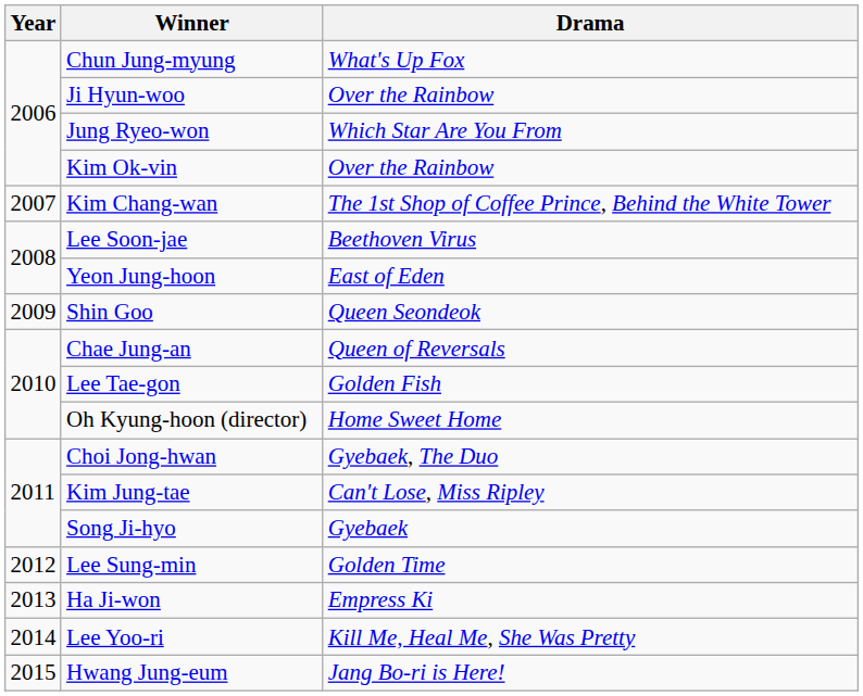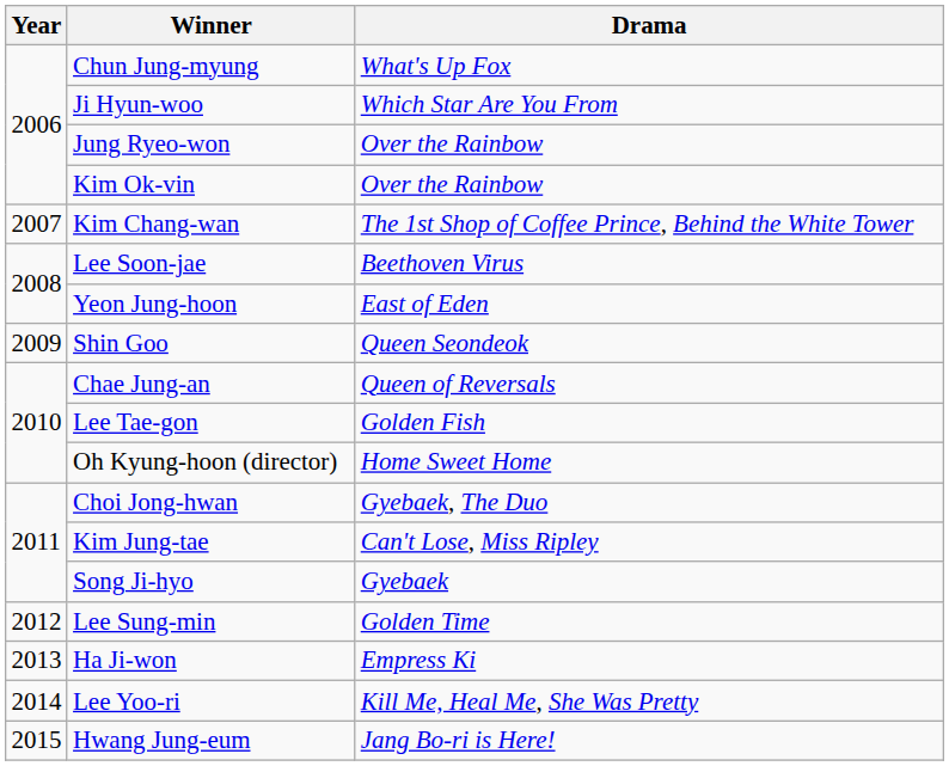 <table class="wikitable" style="width:600px">
 <tr>
 <th width=10>Year</th>
 <th>Winner</th>
 <th>Drama</th>
 </tr>
 <tr>
 <td rowspan=4>2006</td>
 <td><a href='#'>Chun Jung-myung</a></td>
 <td><em><a href='#'>What's Up Fox</a></em></td>
 </tr>
 <tr>
 <td><a href='#'>Ji Hyun-woo</a></td>
-<td><em><a href='#'>Over the Rainbow</a></em></td>
+<td><em><a href='#'>Which Star Are You From</a></em></td>
 </tr>
 <tr>
 <td><a href='#'>Jung Ryeo-won</a></td>
-<td><em><a href='#'>Which Star Are You From</a></em></td>
+<td><em><a href='#'>Over the Rainbow</a></em></td>
 </tr>
 <tr>
 <td><a href='#'>Kim Ok-vin</a></td>
 <td><em><a href='#'>Over the Rainbow</a></em></td>
 </tr>
 <tr>
 <td>2007</td>
 <td><a href='#'>Kim Chang-wan</a></td>
 <td><em><a href='#'>The 1st Shop of Coffee Prince</a></em>, <em><a href='#'>Behind the White Tower</a></em></td>
 </tr>
 <tr>
 <td rowspan=2>2008</td>
 <td><a href='#'>Lee Soon-jae</a></td>
 <td><em><a href='#'>Beethoven Virus</a></em></td>
 </tr>
 <tr>
 <td><a href='#'>Yeon Jung-hoon</a></td>
 <td><em><a href='#'>East of Eden</a></em></td>
 </tr>
 <tr>
 <td>2009</td>
 <td><a href='#'>Shin Goo</a></td>
 <td><em><a href='#'>Queen Seondeok</a></em></td>
 </tr>
 <tr>
 <td rowspan=3>2010</td>
 <td><a href='#'>Chae Jung-an</a></td>
 <td><em><a href='#'>Queen of Reversals</a></em></td>
 </tr>
 <tr>
 <td><a href='#'>Lee Tae-gon</a></td>
 <td><em><a href='#'>Golden Fish</a></em></td>
 </tr>
 <tr>
 <td>Oh Kyung-hoon (director)</td>
 <td><em><a href='#'>Home Sweet Home</a></em></td>
 </tr>
 <tr>
 <td rowspan=3>2011</td>
 <td><a href='#'>Choi Jong-hwan</a></td>
 <td><em><a href='#'>Gyebaek</a></em>, <em><a href='#'>The Duo</a></em></td>
 </tr>
 <tr>
 <td><a href='#'>Kim Jung-tae</a></td>
 <td><em><a href='#'>Can't Lose</a></em>, <em><a href='#'>Miss Ripley</a></em></td>
 </tr>
 <tr>
 <td><a href='#'>Song Ji-hyo</a></td>
 <td><em><a href='#'>Gyebaek</a></em></td>
 </tr>
 <tr>
 <td>2012</td>
 <td><a href='#'>Lee Sung-min</a></td>
 <td><em><a href='#'>Golden Time</a></em></td>
 </tr>
 <tr>
 <td>2013</td>
 <td><a href='#'>Ha Ji-won</a></td>
 <td><em><a href='#'>Empress Ki</a></em></td>
 </tr>
 <tr>
 <td>2014</td>
 <td><a href='#'>Lee Yoo-ri</a></td>
 <td><em><a href='#'>Kill Me, Heal Me</a></em>, <em><a href='#'>She Was Pretty</a></em></td>
 </tr>
 <tr>
 <td>2015</td>
 <td><a href='#'>Hwang Jung-eum</a></td>
 <td><em><a href='#'>Jang Bo-ri is Here!</a></em></td>
 </tr>
 </table>
